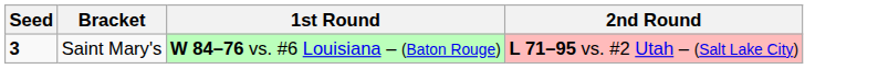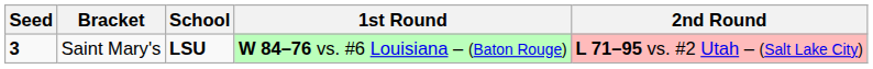 <table class="sortable wikitable" style="white-space:nowrap; font-size:90%;">
 <tr>
 <th>Seed</th>
 <th>Bracket</th>
+<th>School</th>
 <th>1st Round</th>
 <th>2nd Round</th>
 </tr>
 <tr>
 <td><strong>3</strong></td>
 <td>Saint Mary's</td>
+<td><strong>LSU</strong></td>
 <td style="background:#bfb;"><strong>W 84–76</strong> vs. #6 <a href='#'>Louisiana</a> – <small>(<a href='#'>Baton Rouge</a>)</small></td>
 <td style="background:#fbb;"><strong>L 71–95</strong> vs. #2 <a href='#'>Utah</a> – <small>(<a href='#'>Salt Lake City</a>)</small></td>
 </tr>
 </table>
